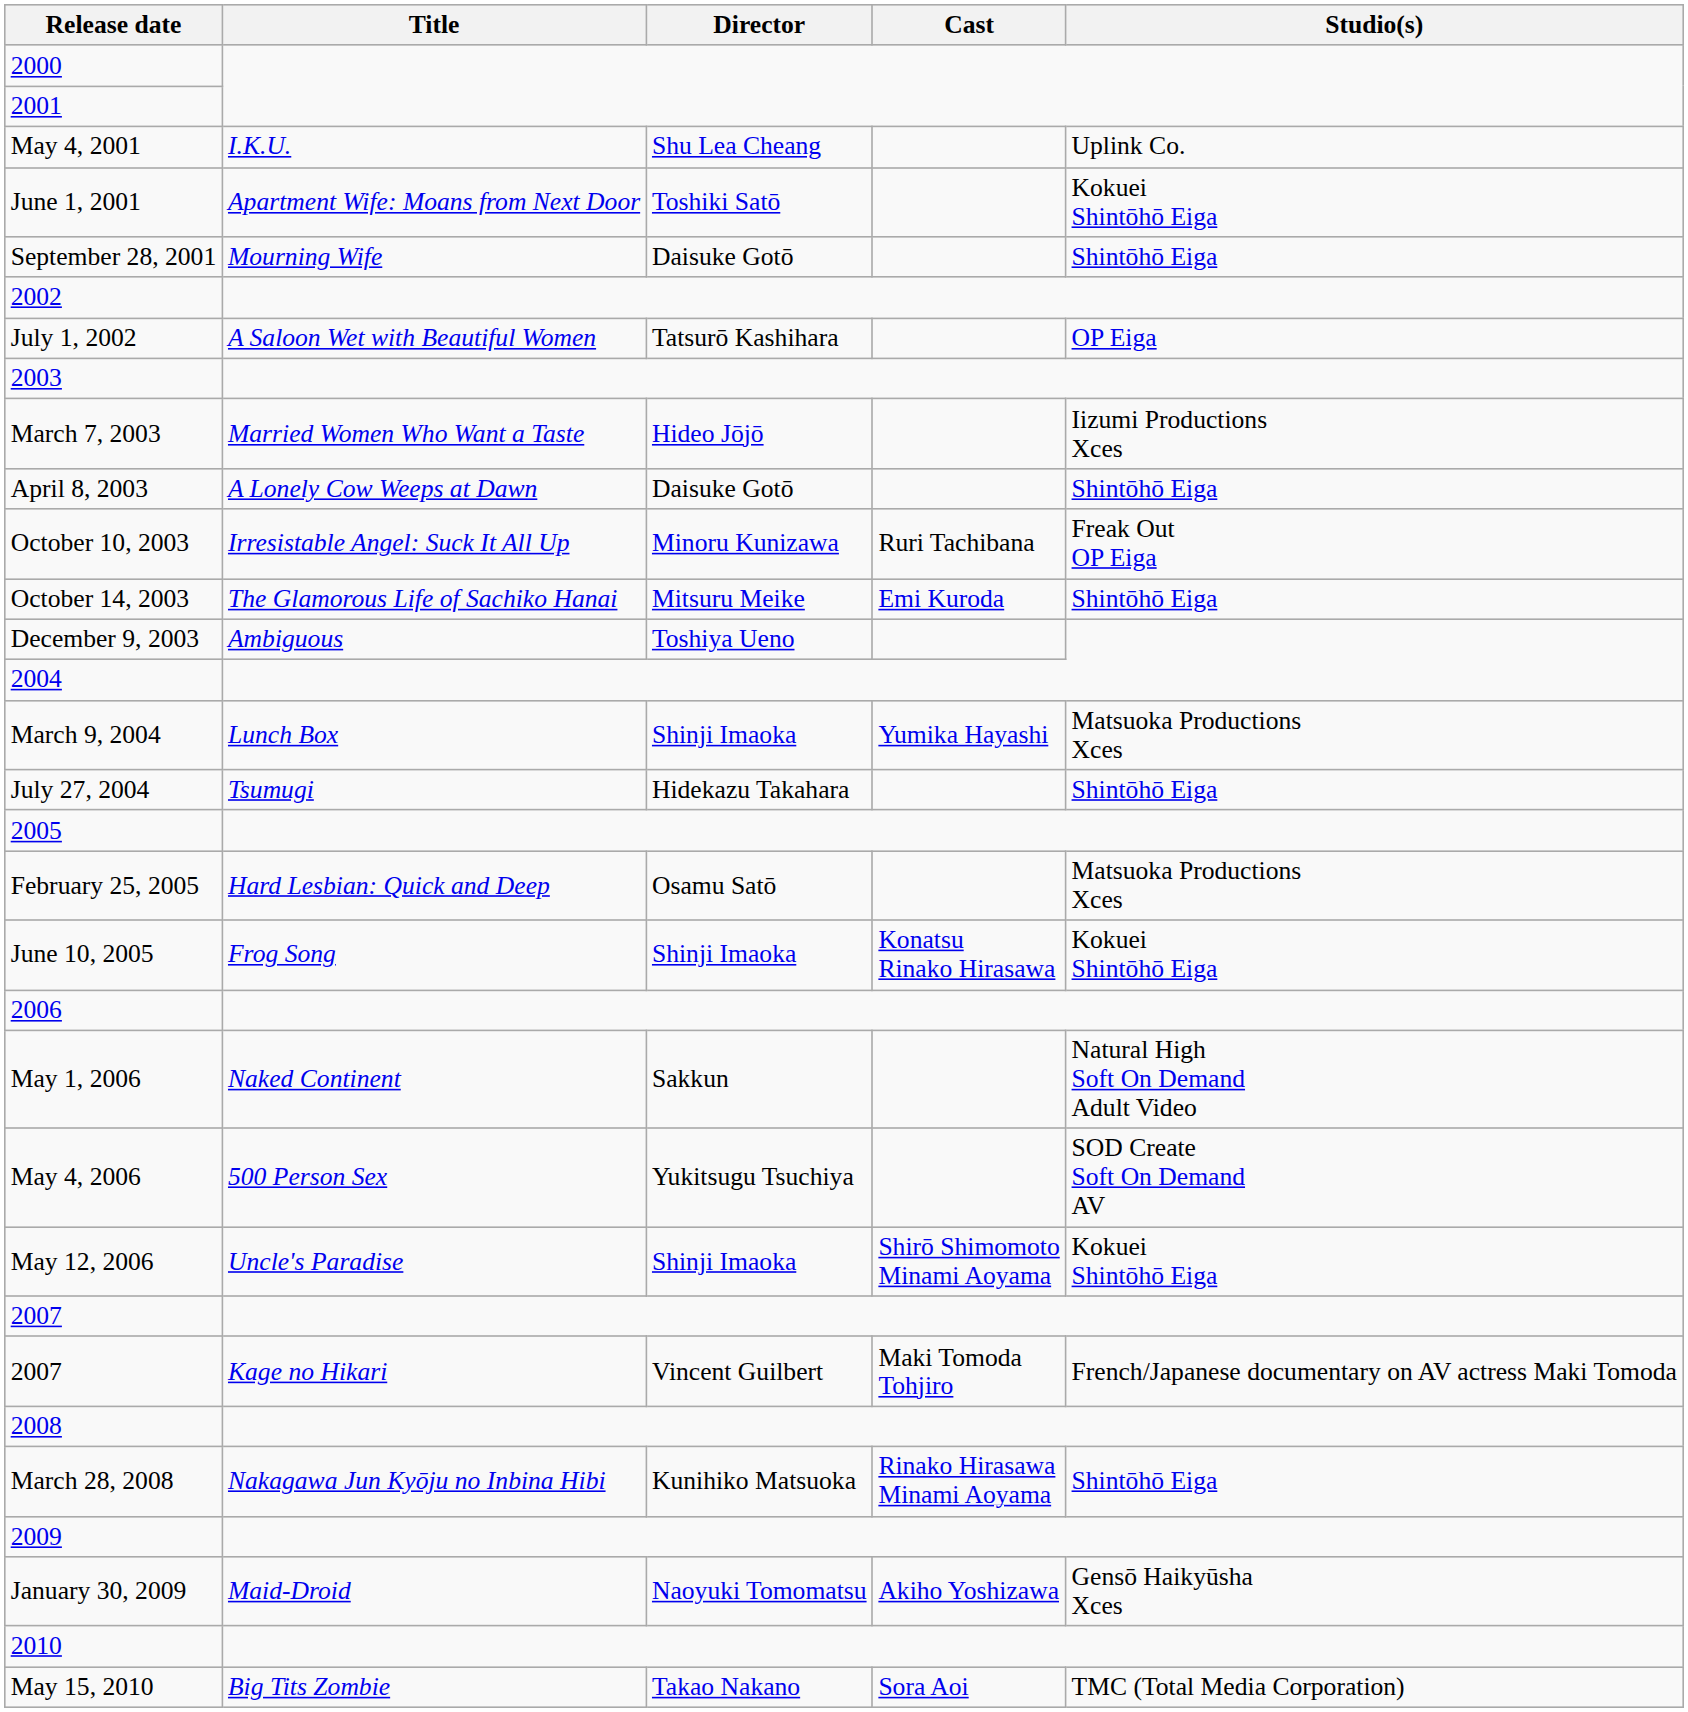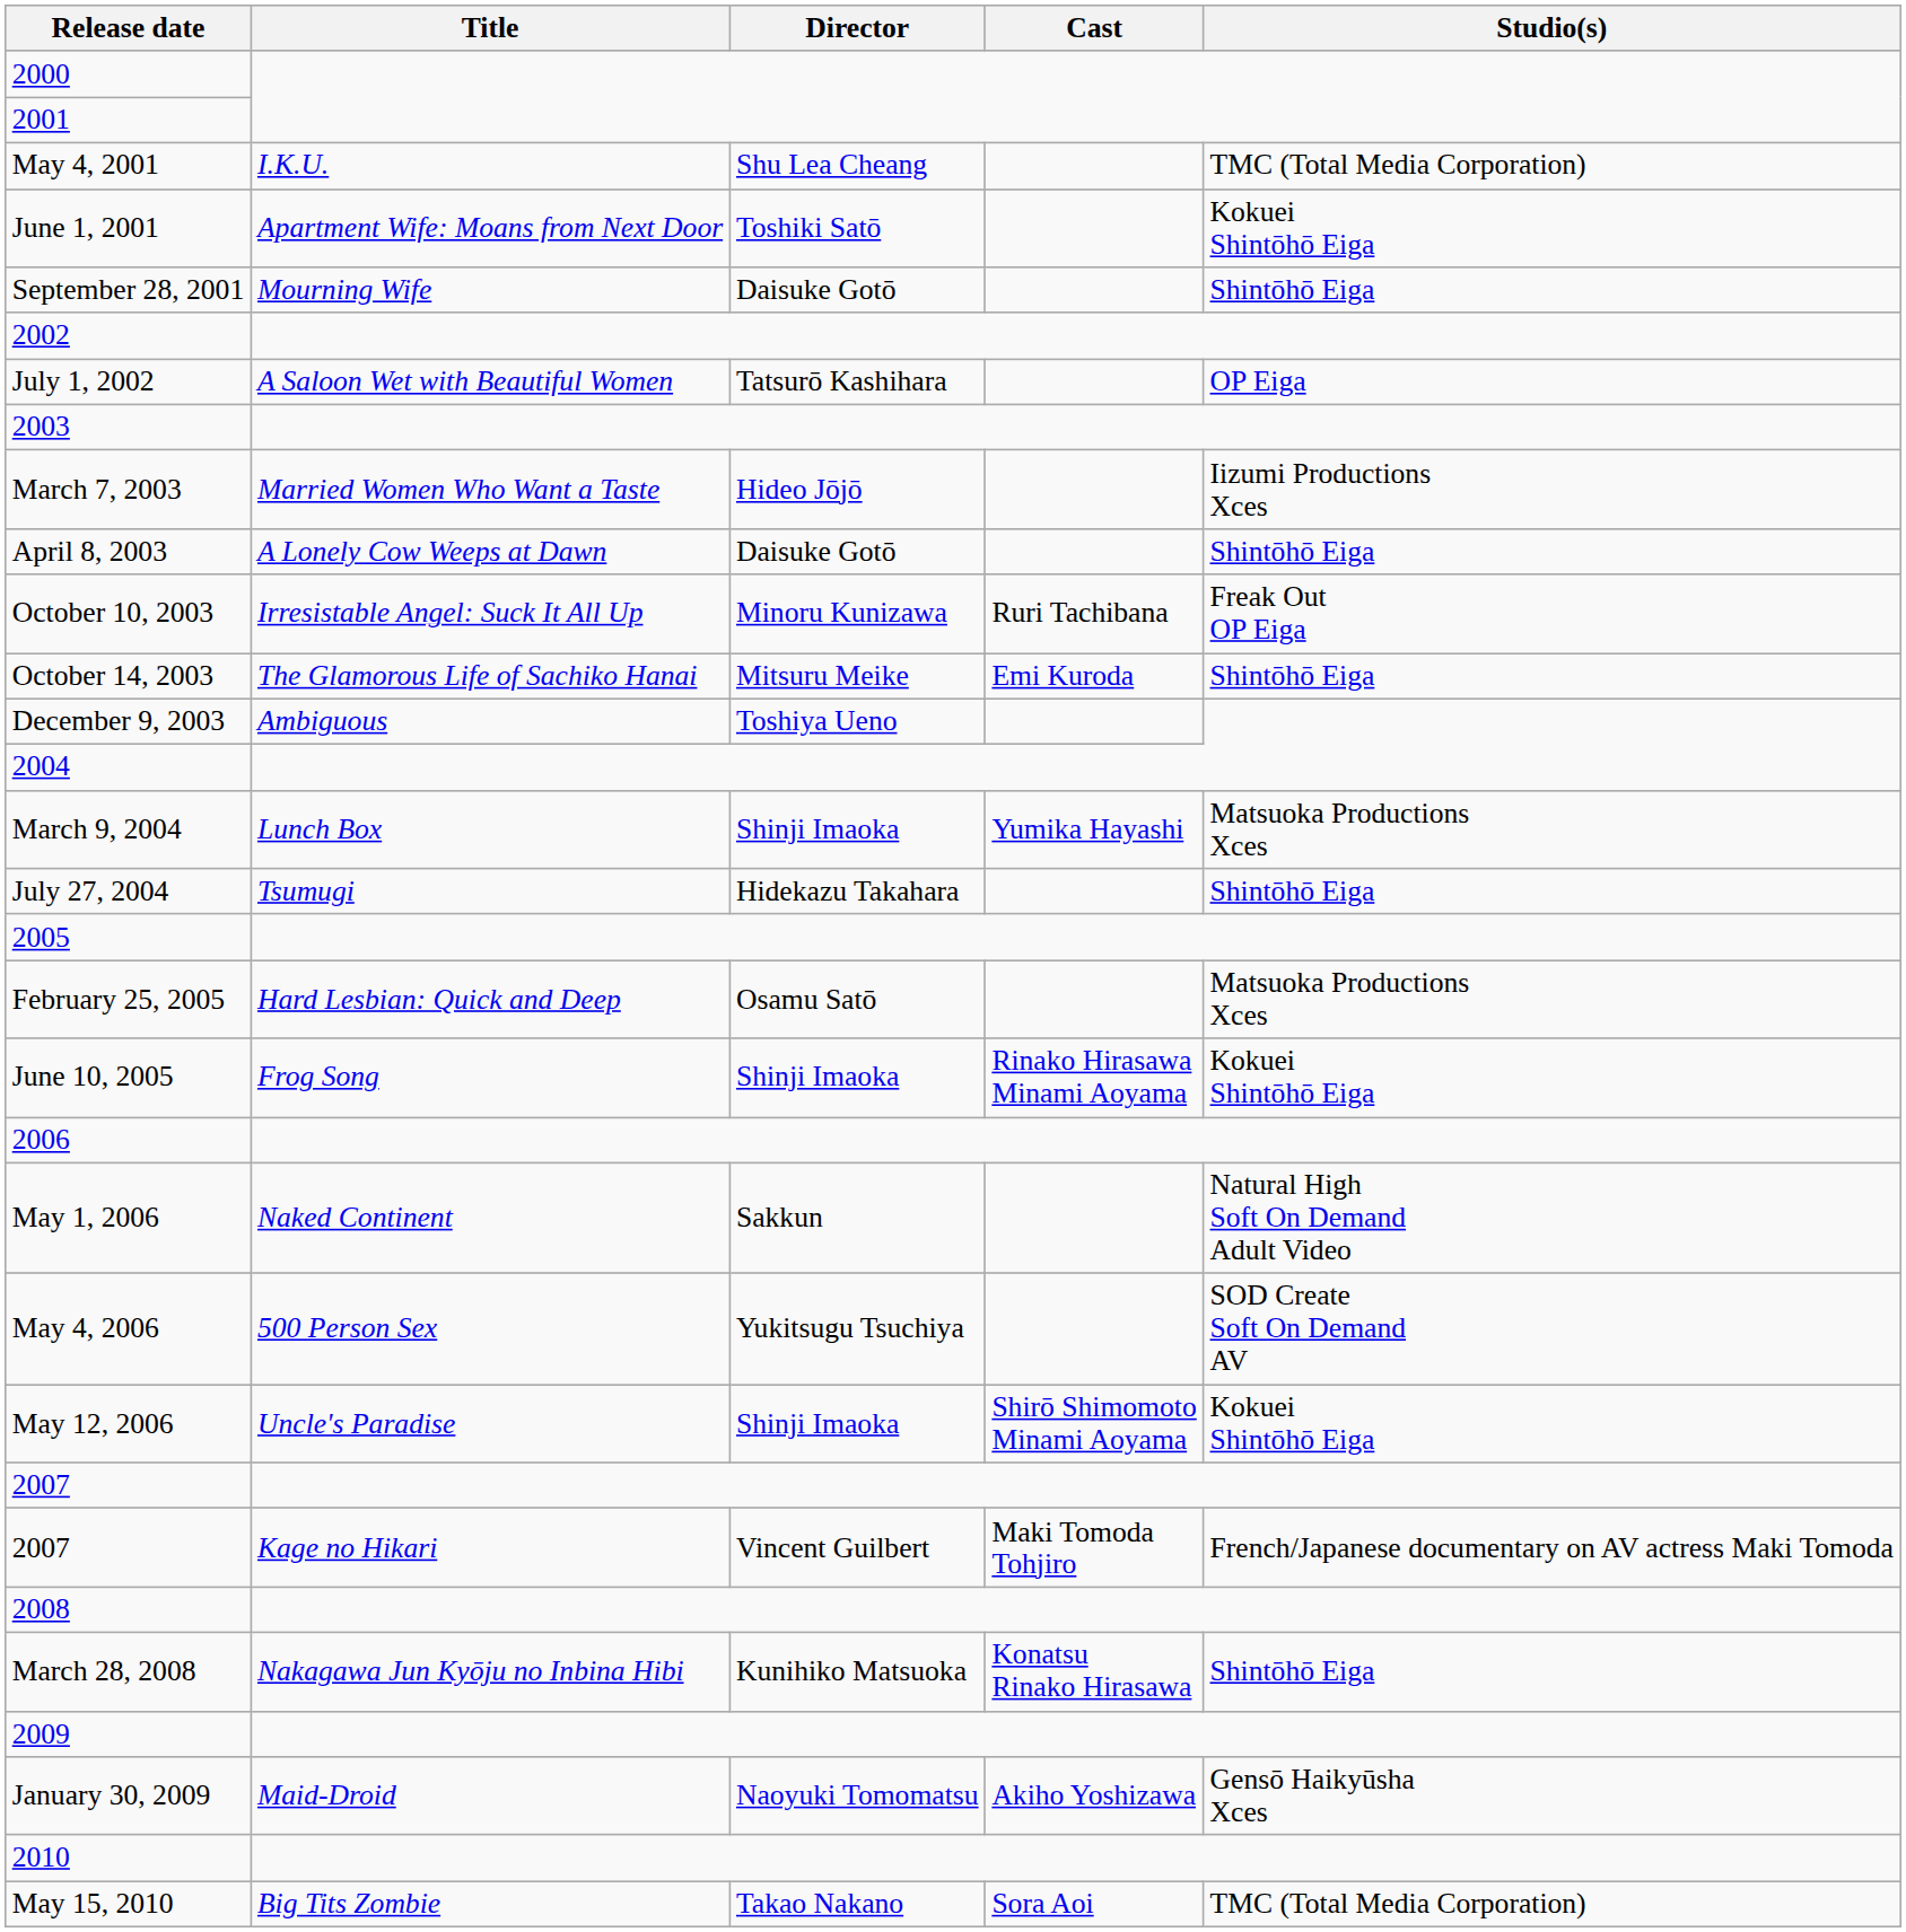 <table class="wikitable">
 <tr>
 <th>Release date</th>
 <th>Title</th>
 <th>Director</th>
 <th>Cast</th>
 <th>Studio(s)</th>
 </tr>
 <tr>
 <td><a href='#'>2000</a></td>
 </tr>
 <tr>
 <td><a href='#'>2001</a></td>
 </tr>
 <tr>
 <td>May 4, 2001</td>
 <td><em><a href='#'>I.K.U.</a></em></td>
 <td><a href='#'>Shu Lea Cheang</a></td>
 <td></td>
-<td>Uplink Co.</td>
+<td>TMC (Total Media Corporation)</td>
 </tr>
 <tr>
 <td>June 1, 2001</td>
 <td><em><a href='#'>Apartment Wife: Moans from Next Door</a></em></td>
 <td><a href='#'>Toshiki Satō</a></td>
 <td></td>
 <td>Kokuei<br><a href='#'>Shintōhō Eiga</a></td>
 </tr>
 <tr>
 <td>September 28, 2001</td>
 <td><em><a href='#'>Mourning Wife</a></em></td>
 <td>Daisuke Gotō</td>
 <td></td>
 <td><a href='#'>Shintōhō Eiga</a></td>
 </tr>
 <tr>
 <td><a href='#'>2002</a></td>
 </tr>
 <tr>
 <td>July 1, 2002</td>
 <td><em><a href='#'>A Saloon Wet with Beautiful Women</a></em></td>
 <td>Tatsurō Kashihara</td>
 <td></td>
 <td><a href='#'>OP Eiga</a></td>
 </tr>
 <tr>
 <td><a href='#'>2003</a></td>
 </tr>
 <tr>
 <td>March 7, 2003</td>
 <td><em><a href='#'>Married Women Who Want a Taste</a></em></td>
 <td><a href='#'>Hideo Jōjō</a></td>
 <td></td>
 <td>Iizumi Productions<br> Xces</td>
 </tr>
 <tr>
 <td>April 8, 2003</td>
 <td><em><a href='#'>A Lonely Cow Weeps at Dawn</a></em></td>
 <td>Daisuke Gotō</td>
 <td></td>
 <td><a href='#'>Shintōhō Eiga</a></td>
 </tr>
 <tr>
 <td>October 10, 2003</td>
 <td><em><a href='#'>Irresistable Angel: Suck It All Up</a></em></td>
 <td><a href='#'>Minoru Kunizawa</a></td>
 <td>Ruri Tachibana</td>
 <td>Freak Out<br><a href='#'>OP Eiga</a></td>
 </tr>
 <tr>
 <td>October 14, 2003</td>
 <td><em><a href='#'>The Glamorous Life of Sachiko Hanai</a></em></td>
 <td><a href='#'>Mitsuru Meike</a></td>
 <td><a href='#'>Emi Kuroda</a></td>
 <td><a href='#'>Shintōhō Eiga</a></td>
 </tr>
 <tr>
 <td>December 9, 2003</td>
 <td><em><a href='#'>Ambiguous</a></em></td>
 <td><a href='#'>Toshiya Ueno</a></td>
 <td></td>
 </tr>
 <tr>
 <td><a href='#'>2004</a></td>
 </tr>
 <tr>
 <td>March 9, 2004</td>
 <td><em><a href='#'>Lunch Box</a></em></td>
 <td><a href='#'>Shinji Imaoka</a></td>
 <td><a href='#'>Yumika Hayashi</a></td>
 <td>Matsuoka Productions<br>Xces</td>
 </tr>
 <tr>
 <td>July 27, 2004</td>
 <td><em><a href='#'>Tsumugi</a></em></td>
 <td>Hidekazu Takahara</td>
 <td></td>
 <td><a href='#'>Shintōhō Eiga</a></td>
 </tr>
 <tr>
 <td><a href='#'>2005</a></td>
 </tr>
 <tr>
 <td>February 25, 2005</td>
 <td><em><a href='#'>Hard Lesbian: Quick and Deep</a></em></td>
 <td>Osamu Satō</td>
 <td></td>
 <td>Matsuoka Productions<br>Xces</td>
 </tr>
 <tr>
 <td>June 10, 2005</td>
 <td><em><a href='#'>Frog Song</a></em></td>
 <td><a href='#'>Shinji Imaoka</a></td>
-<td><a href='#'>Konatsu</a><br><a href='#'>Rinako Hirasawa</a></td>
+<td><a href='#'>Rinako Hirasawa</a><br><a href='#'>Minami Aoyama</a></td>
 <td>Kokuei<br><a href='#'>Shintōhō Eiga</a></td>
 </tr>
 <tr>
 <td><a href='#'>2006</a></td>
 </tr>
 <tr>
 <td>May 1, 2006</td>
 <td><em><a href='#'>Naked Continent</a></em></td>
 <td>Sakkun</td>
 <td></td>
 <td>Natural High<br><a href='#'>Soft On Demand</a><br>Adult Video</td>
 </tr>
 <tr>
 <td>May 4, 2006</td>
 <td><em><a href='#'>500 Person Sex</a></em></td>
 <td>Yukitsugu Tsuchiya</td>
 <td></td>
 <td>SOD Create<br><a href='#'>Soft On Demand</a><br>AV</td>
 </tr>
 <tr>
 <td>May 12, 2006</td>
 <td><em><a href='#'>Uncle's Paradise</a></em></td>
 <td><a href='#'>Shinji Imaoka</a></td>
 <td><a href='#'>Shirō Shimomoto</a><br><a href='#'>Minami Aoyama</a></td>
 <td>Kokuei <br><a href='#'>Shintōhō Eiga</a></td>
 </tr>
 <tr>
 <td><a href='#'>2007</a></td>
 </tr>
 <tr>
 <td>2007</td>
 <td><em><a href='#'>Kage no Hikari</a></em></td>
 <td>Vincent Guilbert</td>
 <td>Maki Tomoda<br><a href='#'>Tohjiro</a></td>
 <td>French/Japanese documentary on AV actress Maki Tomoda</td>
 </tr>
 <tr>
 <td><a href='#'>2008</a></td>
 </tr>
 <tr>
 <td>March 28, 2008</td>
 <td><em><a href='#'>Nakagawa Jun Kyōju no Inbina Hibi</a></em></td>
 <td>Kunihiko Matsuoka</td>
-<td><a href='#'>Rinako Hirasawa</a><br><a href='#'>Minami Aoyama</a></td>
+<td><a href='#'>Konatsu</a><br><a href='#'>Rinako Hirasawa</a></td>
 <td><a href='#'>Shintōhō Eiga</a></td>
 </tr>
 <tr>
 <td><a href='#'>2009</a></td>
 </tr>
 <tr>
 <td>January 30, 2009</td>
 <td><em><a href='#'>Maid-Droid</a></em></td>
 <td><a href='#'>Naoyuki Tomomatsu</a></td>
 <td><a href='#'>Akiho Yoshizawa</a></td>
 <td>Gensō Haikyūsha <br>Xces</td>
 </tr>
 <tr>
 <td><a href='#'>2010</a></td>
 </tr>
 <tr>
 <td>May 15, 2010</td>
 <td><em><a href='#'>Big Tits Zombie</a></em></td>
 <td><a href='#'>Takao Nakano</a></td>
 <td><a href='#'>Sora Aoi</a></td>
 <td>TMC (Total Media Corporation)</td>
 </tr>
 </table>
